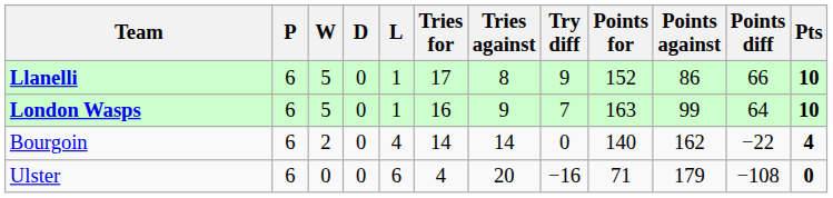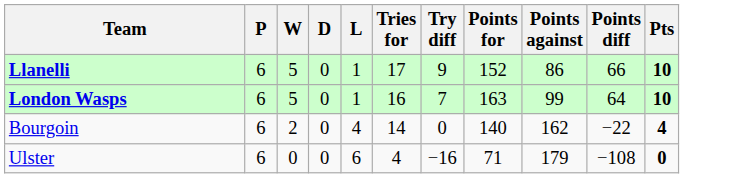 <table class="wikitable" style="text-align:center">
 <tr>
 <th width="200">Team</th>
 <th width="20">P</th>
 <th width="20">W</th>
 <th width="20">D</th>
 <th width="20">L</th>
 <th width="20">Tries for</th>
-<th width="20">Tries against</th>
 <th width="30">Try diff</th>
 <th width="20">Points for</th>
 <th width="20">Points against</th>
 <th width="25">Points diff</th>
 <th width="20">Pts</th>
 </tr>
 <tr bgcolor="#ccffcc">
 <td align="left"> <strong><a href='#'>Llanelli</a></strong></td>
 <td>6</td>
 <td>5</td>
 <td>0</td>
 <td>1</td>
 <td>17</td>
-<td>8</td>
 <td>9</td>
 <td>152</td>
 <td>86</td>
 <td>66</td>
 <td><strong>10</strong></td>
 </tr>
 <tr bgcolor="#ccffcc">
 <td align="left"> <strong><a href='#'>London Wasps</a></strong></td>
 <td>6</td>
 <td>5</td>
 <td>0</td>
 <td>1</td>
 <td>16</td>
-<td>9</td>
 <td>7</td>
 <td>163</td>
 <td>99</td>
 <td>64</td>
 <td><strong>10</strong></td>
 </tr>
 <tr>
 <td align="left"> <a href='#'>Bourgoin</a></td>
 <td>6</td>
 <td>2</td>
 <td>0</td>
 <td>4</td>
-<td>14</td>
 <td>14</td>
 <td>0</td>
 <td>140</td>
 <td>162</td>
 <td>−22</td>
 <td><strong>4</strong></td>
 </tr>
 <tr>
 <td align="left"> <a href='#'>Ulster</a></td>
 <td>6</td>
 <td>0</td>
 <td>0</td>
 <td>6</td>
 <td>4</td>
-<td>20</td>
 <td>−16</td>
 <td>71</td>
 <td>179</td>
 <td>−108</td>
 <td><strong>0</strong></td>
 </tr>
 </table>
